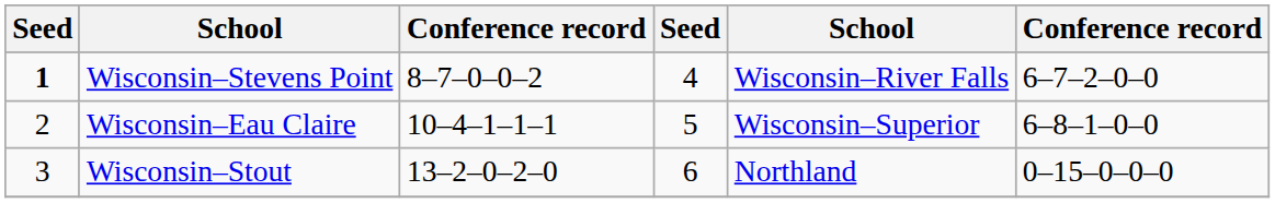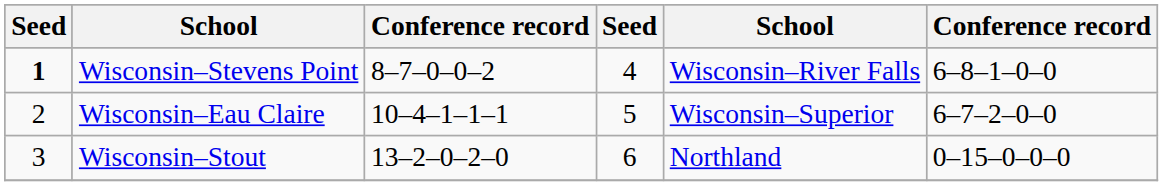 <table class="wikitable">
 <tr>
 <th>Seed</th>
 <th>School</th>
 <th>Conference record</th>
 <th>Seed</th>
 <th>School</th>
 <th>Conference record</th>
 </tr>
 <tr>
 <td align=center><strong>1</strong></td>
 <td><a href='#'>Wisconsin–Stevens Point</a></td>
 <td>8–7–0–0–2</td>
 <td align=center>4</td>
 <td><a href='#'>Wisconsin–River Falls</a></td>
-<td>6–7–2–0–0</td>
+<td>6–8–1–0–0</td>
 </tr>
 <tr>
 <td align=center>2</td>
 <td><a href='#'>Wisconsin–Eau Claire</a></td>
 <td>10–4–1–1–1</td>
 <td align=center>5</td>
 <td><a href='#'>Wisconsin–Superior</a></td>
-<td>6–8–1–0–0</td>
+<td>6–7–2–0–0</td>
 </tr>
 <tr>
 <td align=center>3</td>
 <td><a href='#'>Wisconsin–Stout</a></td>
 <td>13–2–0–2–0</td>
 <td align=center>6</td>
 <td><a href='#'>Northland</a></td>
 <td>0–15–0–0–0</td>
 </tr>
 <tr>
 </tr>
 </table>
